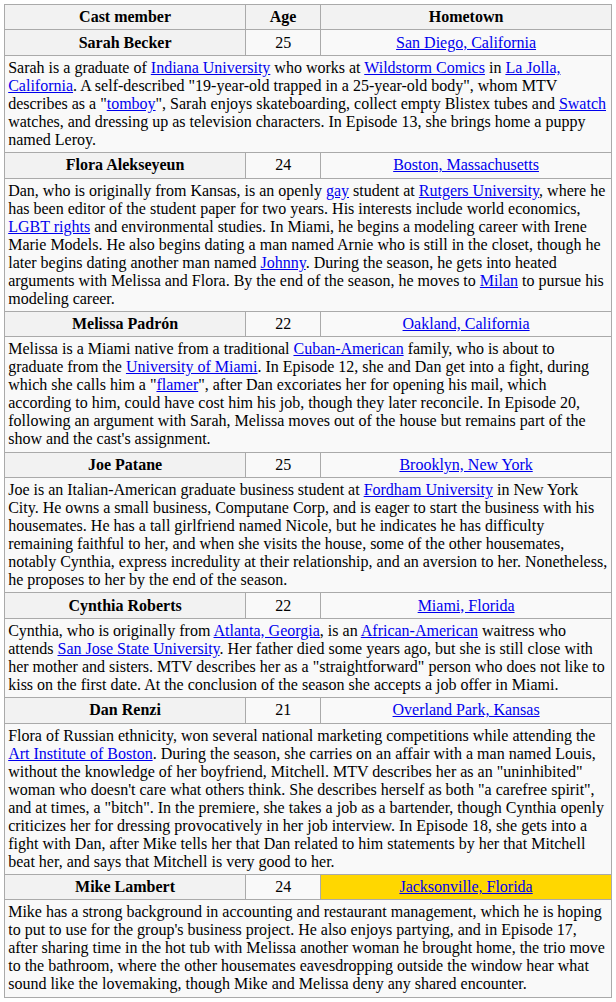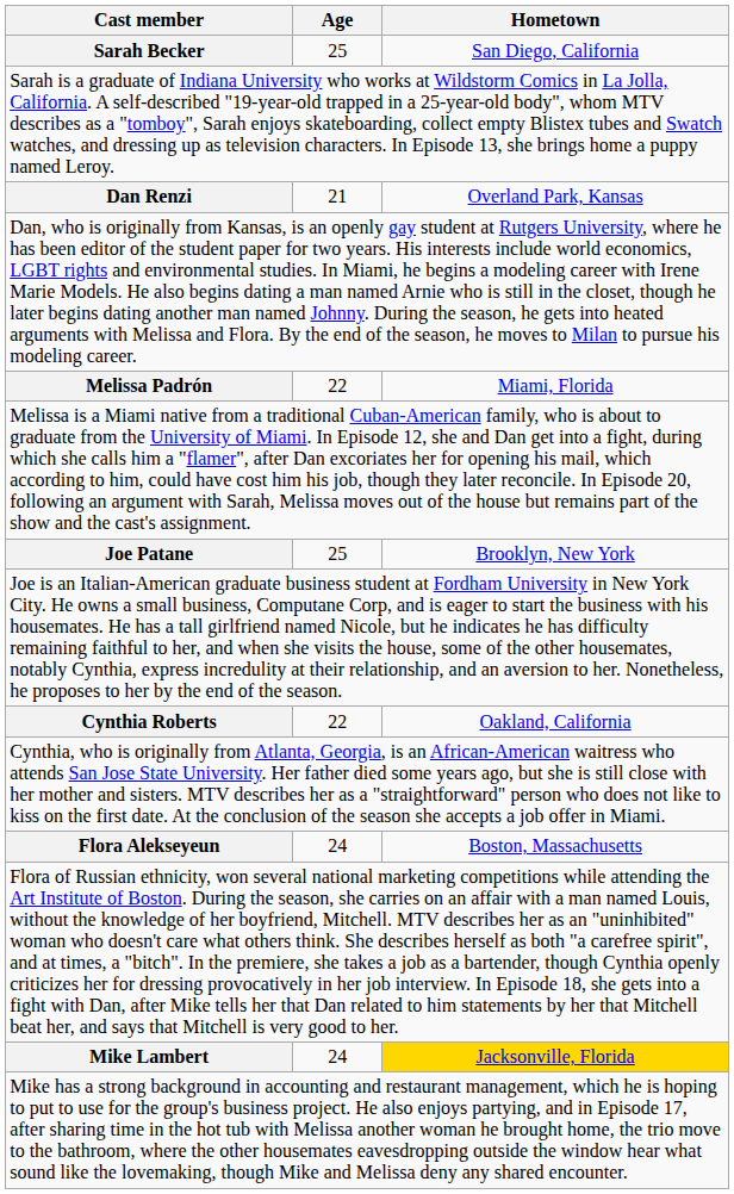 <table class="wikitable sortable" style="text-align:center;">
 <tr valign="center">
 <th scope="col">Cast member</th>
 <th scope="col">Age</th>
 <th scope="col">Hometown</th>
 </tr>
 <tr>
 <th scope="row">Sarah Becker</th>
 <td>25</td>
 <td><a href='#'>San Diego, California</a></td>
 </tr>
 <tr class="expand-child">
 <td colspan="3" align="left">Sarah is a graduate of <a href='#'>Indiana University</a> who works at <a href='#'>Wildstorm Comics</a> in <a href='#'>La Jolla, California</a>. A self-described "19-year-old trapped in a 25-year-old body", whom MTV describes as a "<a href='#'>tomboy</a>", Sarah enjoys skateboarding, collect empty Blistex tubes and <a href='#'>Swatch</a> watches, and dressing up as television characters. In Episode 13, she brings home a puppy named Leroy.</td>
 </tr>
 <tr>
-<th scope="row">Flora Alekseyeun</th>
-<td>24</td>
-<td><a href='#'>Boston, Massachusetts</a></td>
+<th scope="row">Dan Renzi</th>
+<td>21</td>
+<td><a href='#'>Overland Park, Kansas</a></td>
 </tr>
 <tr class="expand-child">
 <td colspan="3" align="left">Dan, who is originally from Kansas, is an openly <a href='#'>gay</a> student at <a href='#'>Rutgers University</a>, where he has been editor of the student paper for two years. His interests include world economics, <a href='#'>LGBT rights</a> and environmental studies. In Miami, he begins a modeling career with Irene Marie Models. He also begins dating a man named Arnie who is still in the closet, though he later begins dating another man named <a href='#'>Johnny</a>. During the season, he gets into heated arguments with Melissa and Flora. By the end of the season, he moves to <a href='#'>Milan</a> to pursue his modeling career.</td>
 </tr>
 <tr>
 <th scope="row">Melissa Padrón</th>
 <td>22</td>
-<td><a href='#'>Oakland, California</a></td>
+<td><a href='#'>Miami, Florida</a></td>
 </tr>
 <tr class="expand-child">
 <td colspan="3" align="left">Melissa is a Miami native from a traditional <a href='#'>Cuban-American</a> family, who is about to graduate from the <a href='#'>University of Miami</a>. In Episode 12, she and Dan get into a fight, during which she calls him a "<a href='#'>flamer</a>", after Dan excoriates her for opening his mail, which according to him, could have cost him his job, though they later reconcile. In Episode 20, following an argument with Sarah, Melissa moves out of the house but remains part of the show and the cast's assignment.</td>
 </tr>
 <tr>
 <th scope="row">Joe Patane</th>
 <td>25</td>
 <td><a href='#'>Brooklyn, New York</a></td>
 </tr>
 <tr class="expand-child">
 <td colspan="3" align="left">Joe is an Italian-American graduate business student at <a href='#'>Fordham University</a> in New York City. He owns a small business, Computane Corp, and is eager to start the business with his housemates. He has a tall girlfriend named Nicole, but he indicates he has difficulty remaining faithful to her, and when she visits the house, some of the other housemates, notably Cynthia, express incredulity at their relationship, and an aversion to her. Nonetheless, he proposes to her by the end of the season.</td>
 </tr>
 <tr>
 <th scope="row">Cynthia Roberts</th>
 <td>22</td>
-<td><a href='#'>Miami, Florida</a></td>
+<td><a href='#'>Oakland, California</a></td>
 </tr>
 <tr class="expand-child">
 <td colspan="3" align="left">Cynthia, who is originally from <a href='#'>Atlanta, Georgia</a>, is an <a href='#'>African-American</a> waitress who attends <a href='#'>San Jose State University</a>. Her father died some years ago, but she is still close with her mother and sisters. MTV describes her as a "straightforward" person who does not like to kiss on the first date. At the conclusion of the season she accepts a job offer in Miami.</td>
 </tr>
 <tr>
-<th scope="row">Dan Renzi</th>
-<td>21</td>
-<td><a href='#'>Overland Park, Kansas</a></td>
+<th scope="row">Flora Alekseyeun</th>
+<td>24</td>
+<td><a href='#'>Boston, Massachusetts</a></td>
 </tr>
 <tr class="expand-child">
 <td colspan="3" align="left">Flora of Russian ethnicity, won several national marketing competitions while attending the <a href='#'>Art Institute of Boston</a>. During the season, she carries on an affair with a man named Louis, without the knowledge of her boyfriend, Mitchell. MTV describes her as an "uninhibited" woman who doesn't care what others think. She describes herself as both "a carefree spirit", and at times, a "bitch". In the premiere, she takes a job as a bartender, though Cynthia openly criticizes her for dressing provocatively in her job interview. In Episode 18, she gets into a fight with Dan, after Mike tells her that Dan related to him statements by her that Mitchell beat her, and says that Mitchell is very good to her.</td>
 </tr>
 <tr>
 <th scope="row">Mike Lambert</th>
 <td>24</td>
 <td style="background: gold;"><a href='#'>Jacksonville, Florida</a></td>
 </tr>
 <tr class="expand-child">
 <td colspan="3" align="left">Mike has a strong background in accounting and restaurant management, which he is hoping to put to use for the group's business project. He also enjoys partying, and in Episode 17, after sharing time in the hot tub with Melissa another woman he brought home, the trio move to the bathroom, where the other housemates eavesdropping outside the window hear what sound like the lovemaking, though Mike and Melissa deny any shared encounter.</td>
 </tr>
 </table>
